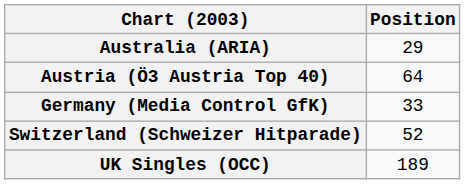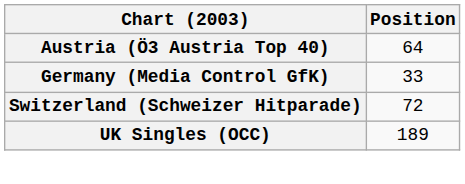 <table class="wikitable sortable plainrowheaders" style="text-align:center">
 <tr>
 <th scope="col">Chart (2003)</th>
 <th scope="col">Position</th>
-</tr>
-<tr>
-<th scope="row">Australia (ARIA)</th>
-<td>29</td>
 </tr>
 <tr>
 <th scope="row">Austria (Ö3 Austria Top 40)</th>
 <td>64</td>
 </tr>
 <tr>
 <th scope="row">Germany (Media Control GfK)</th>
 <td>33</td>
 </tr>
 <tr>
 <th scope="row">Switzerland (Schweizer Hitparade)</th>
-<td>52</td>
+<td>72</td>
 </tr>
 <tr>
 <th scope="row">UK Singles (OCC)</th>
 <td>189</td>
 </tr>
 </table>
